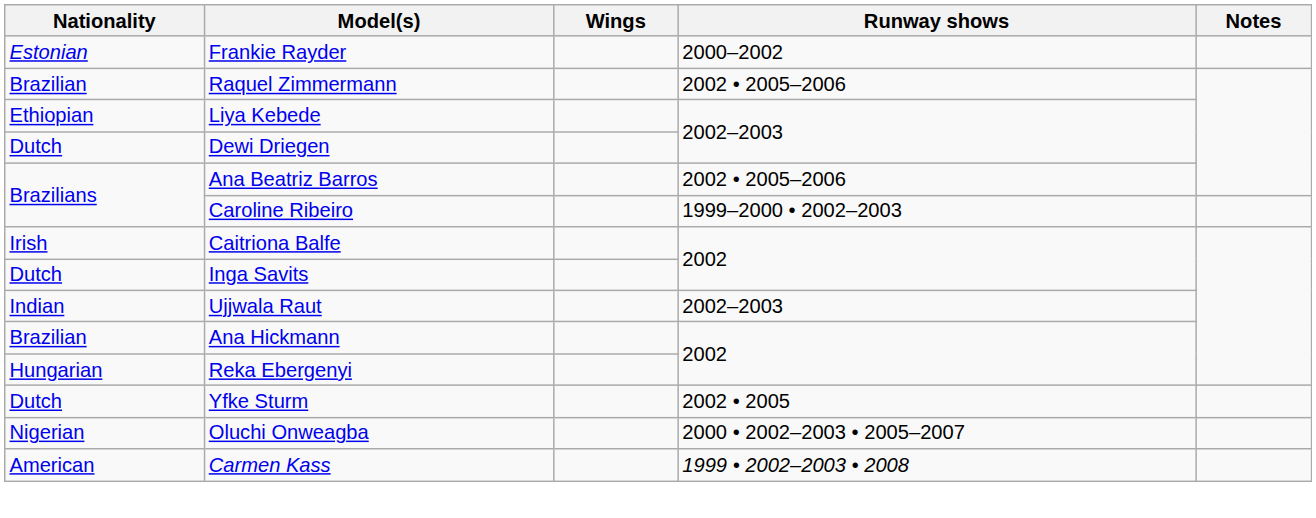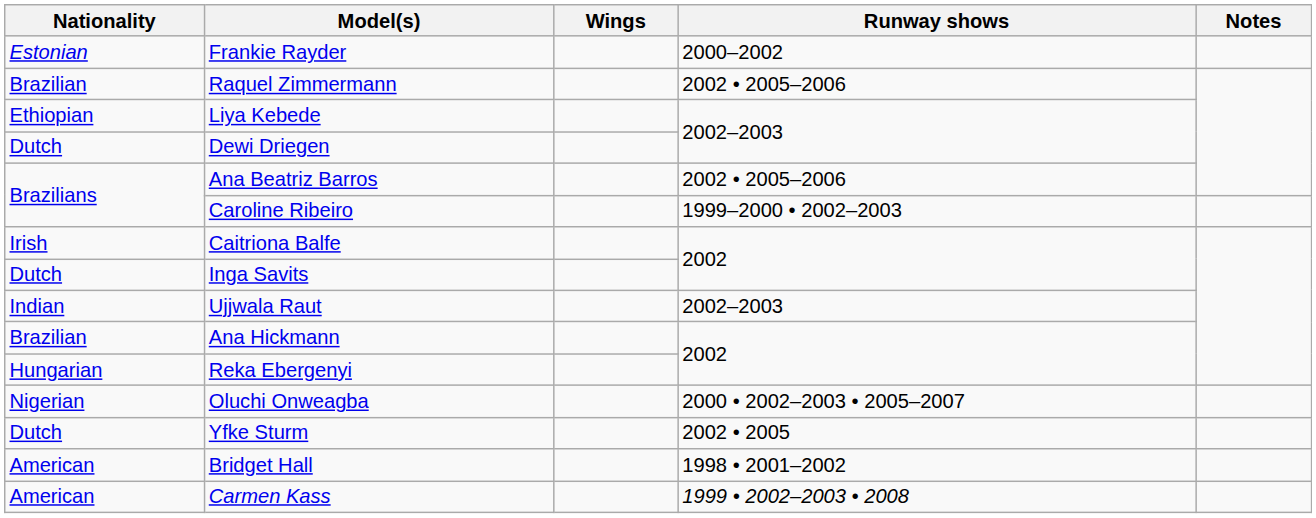 <table class="sortable wikitable"  style="font-size:85%; width:100%;">
 <tr>
 <th>Nationality</th>
 <th>Model(s)</th>
 <th>Wings</th>
 <th>Runway shows</th>
 <th>Notes</th>
 </tr>
 <tr>
 <td> <em><a href='#'>Estonian</a></em></td>
 <td><a href='#'>Frankie Rayder</a></td>
 <td></td>
 <td>2000–2002</td>
 <td></td>
 </tr>
 <tr>
 <td> <a href='#'>Brazilian</a></td>
 <td><a href='#'>Raquel Zimmermann</a></td>
 <td></td>
 <td>2002 • 2005–2006</td>
 <td rowspan="4"></td>
 </tr>
 <tr>
 <td> <a href='#'>Ethiopian</a></td>
 <td><a href='#'>Liya Kebede</a></td>
 <td align="center"></td>
 <td rowspan="2">2002–2003</td>
 </tr>
 <tr>
 <td> <a href='#'>Dutch</a></td>
 <td><a href='#'>Dewi Driegen</a></td>
 <td></td>
 </tr>
 <tr>
 <td rowspan="2"> <a href='#'>Brazilians</a></td>
 <td><a href='#'>Ana Beatriz Barros</a></td>
 <td></td>
 <td>2002 • 2005–2006</td>
 </tr>
 <tr>
 <td><a href='#'>Caroline Ribeiro</a></td>
 <td align="center"></td>
 <td>1999–2000 • 2002–2003</td>
 <td></td>
 </tr>
 <tr>
 <td> <a href='#'>Irish</a></td>
 <td><a href='#'>Caitriona Balfe</a></td>
 <td></td>
 <td rowspan="2">2002</td>
 <td rowspan="5"></td>
 </tr>
 <tr>
 <td> <a href='#'>Dutch</a></td>
 <td><a href='#'>Inga Savits</a></td>
 <td></td>
 </tr>
 <tr>
 <td> <a href='#'>Indian</a></td>
 <td><a href='#'>Ujjwala Raut</a></td>
 <td></td>
 <td>2002–2003</td>
 </tr>
 <tr>
 <td> <a href='#'>Brazilian</a></td>
 <td><a href='#'>Ana Hickmann</a></td>
 <td></td>
 <td rowspan="2">2002</td>
 </tr>
 <tr>
 <td> <a href='#'>Hungarian</a></td>
 <td><a href='#'>Reka Ebergenyi</a></td>
 <td></td>
 </tr>
 <tr>
+<td> <a href='#'>Nigerian</a></td>
+<td><a href='#'>Oluchi Onweagba</a></td>
+<td></td>
+<td>2000 • 2002–2003 • 2005–2007</td>
+<td></td>
+</tr>
+<tr>
 <td> <a href='#'>Dutch</a></td>
 <td><a href='#'>Yfke Sturm</a></td>
 <td></td>
 <td>2002 • 2005</td>
 <td></td>
 </tr>
 <tr>
-<td> <a href='#'>Nigerian</a></td>
-<td><a href='#'>Oluchi Onweagba</a></td>
+<td> <a href='#'>American</a></td>
+<td><a href='#'>Bridget Hall</a></td>
 <td></td>
-<td>2000 • 2002–2003 • 2005–2007</td>
+<td>1998 • 2001–2002</td>
 <td></td>
 </tr>
 <tr>
 <td> <a href='#'>American</a></td>
 <td><em><a href='#'>Carmen Kass</a></em></td>
 <td align="center"></td>
 <td><em>1999 • 2002–2003 • 2008</em></td>
 </tr>
 </table>
